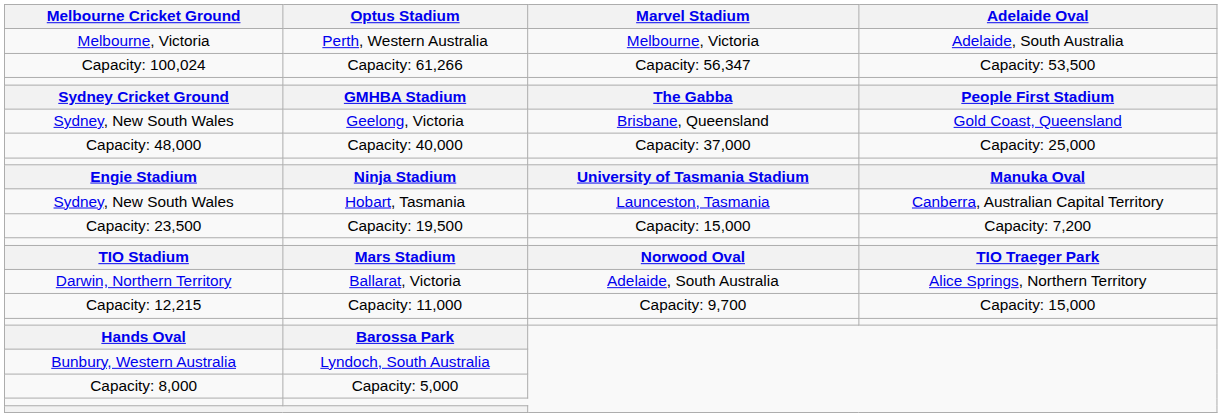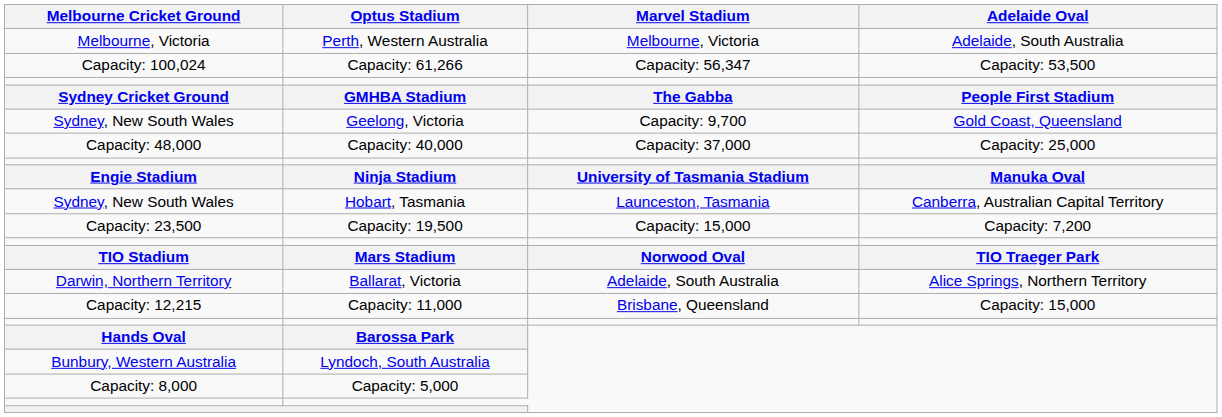 <table class="wikitable" style="text-align:center; width:100%;">
 <tr>
 <th><a href='#'>Melbourne Cricket Ground</a></th>
 <th><a href='#'>Optus Stadium</a></th>
 <th><a href='#'>Marvel Stadium</a></th>
 <th><a href='#'>Adelaide Oval</a></th>
 </tr>
 <tr>
 <td><a href='#'>Melbourne</a>, Victoria</td>
 <td><a href='#'>Perth</a>, Western Australia</td>
 <td><a href='#'>Melbourne</a>, Victoria</td>
 <td><a href='#'>Adelaide</a>, South Australia</td>
 </tr>
 <tr>
 <td>Capacity: 100,024</td>
 <td>Capacity: 61,266</td>
 <td>Capacity: 56,347</td>
 <td>Capacity: 53,500</td>
 </tr>
 <tr>
 <td></td>
 <td></td>
 <td></td>
 <td></td>
 </tr>
 <tr>
 <th><a href='#'>Sydney Cricket Ground</a></th>
 <th><a href='#'>GMHBA Stadium</a></th>
 <th><a href='#'>The Gabba</a></th>
 <th><a href='#'>People First Stadium</a></th>
 </tr>
 <tr>
 <td><a href='#'>Sydney</a>, New South Wales</td>
 <td><a href='#'>Geelong</a>, Victoria</td>
-<td><a href='#'>Brisbane</a>, Queensland</td>
+<td>Capacity: 9,700</td>
 <td><a href='#'>Gold Coast, Queensland</a></td>
 </tr>
 <tr>
 <td>Capacity: 48,000</td>
 <td>Capacity: 40,000</td>
 <td>Capacity: 37,000</td>
 <td>Capacity: 25,000</td>
 </tr>
 <tr>
 <td></td>
 <td></td>
 <td></td>
 <td></td>
 </tr>
 <tr>
 <th><a href='#'>Engie Stadium</a></th>
 <th><a href='#'>Ninja Stadium</a></th>
 <th><a href='#'>University of Tasmania Stadium</a></th>
 <th><a href='#'>Manuka Oval</a></th>
 </tr>
 <tr>
 <td><a href='#'>Sydney</a>, New South Wales</td>
 <td><a href='#'>Hobart</a>, Tasmania</td>
 <td><a href='#'>Launceston, Tasmania</a></td>
 <td><a href='#'>Canberra</a>, Australian Capital Territory</td>
 </tr>
 <tr>
 <td>Capacity: 23,500</td>
 <td>Capacity: 19,500</td>
 <td>Capacity: 15,000</td>
 <td>Capacity: 7,200</td>
 </tr>
 <tr>
 <td></td>
 <td></td>
 <td></td>
 <td></td>
 </tr>
 <tr>
 <th><a href='#'>TIO Stadium</a></th>
 <th><a href='#'>Mars Stadium</a></th>
 <th><a href='#'>Norwood Oval</a></th>
 <th><a href='#'>TIO Traeger Park</a></th>
 </tr>
 <tr>
 <td><a href='#'>Darwin, Northern Territory</a></td>
 <td><a href='#'>Ballarat</a>, Victoria</td>
 <td><a href='#'>Adelaide</a>, South Australia</td>
 <td><a href='#'>Alice Springs</a>, Northern Territory</td>
 </tr>
 <tr>
 <td>Capacity: 12,215</td>
 <td>Capacity: 11,000</td>
-<td>Capacity: 9,700</td>
+<td><a href='#'>Brisbane</a>, Queensland</td>
 <td>Capacity: 15,000</td>
 </tr>
 <tr>
 <td></td>
 <td></td>
 <td></td>
 <td></td>
 </tr>
 <tr>
 <th><a href='#'>Hands Oval</a></th>
 <th><a href='#'>Barossa Park</a></th>
 </tr>
 <tr>
 <td><a href='#'>Bunbury, Western Australia</a></td>
 <td><a href='#'>Lyndoch, South Australia</a></td>
 </tr>
 <tr>
 <td>Capacity: 8,000</td>
 <td>Capacity: 5,000</td>
 </tr>
 <tr>
 <td></td>
 </tr>
 <tr>
 <th rowspan="4" colspan="2"></th>
 </tr>
 </table>
